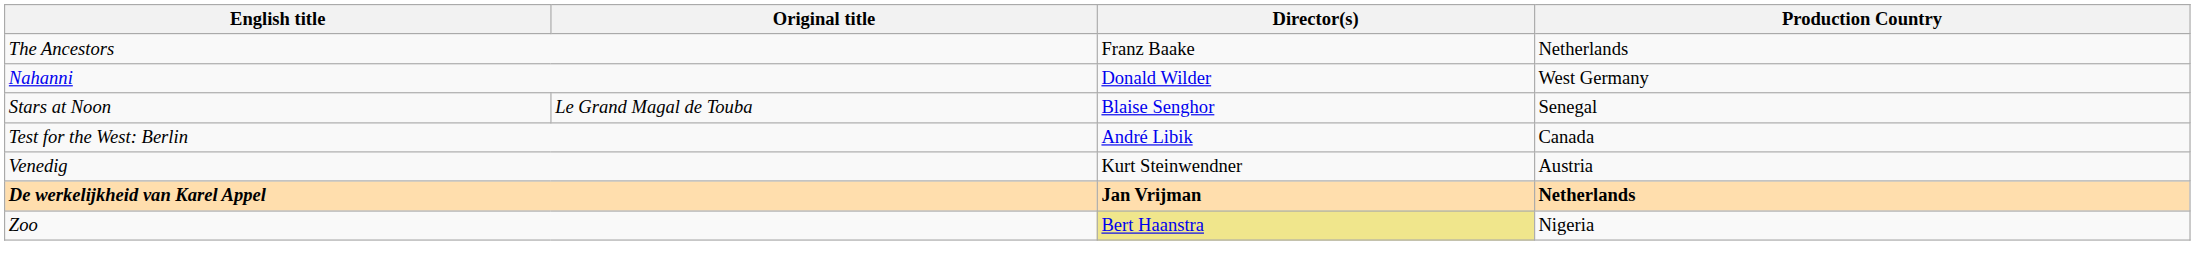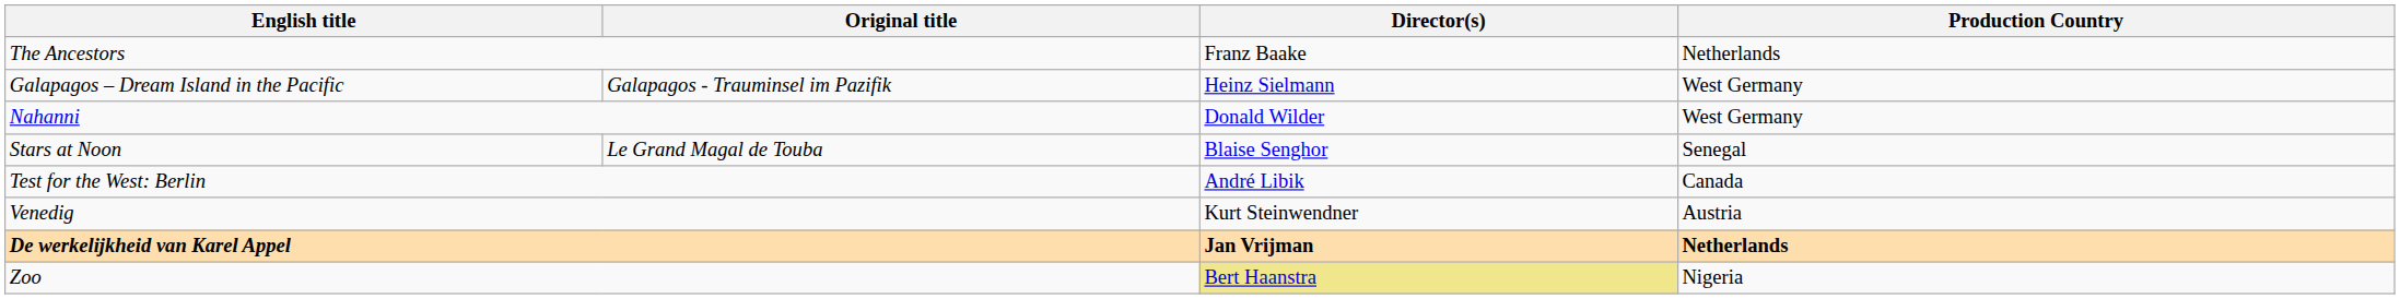 <table class="wikitable" width="95%" cellpadding="5">
 <tr>
 <th width="25%">English title</th>
 <th width="25%">Original title</th>
 <th width="20%">Director(s)</th>
 <th width="30%">Production Country</th>
 </tr>
 <tr>
 <td colspan="2"><em>The Ancestors</em></td>
 <td>Franz Baake</td>
 <td>Netherlands</td>
+</tr>
+<tr>
+<td><em>Galapagos – Dream Island in the Pacific</em></td>
+<td><em>Galapagos - Trauminsel im Pazifik </em></td>
+<td><a href='#'>Heinz Sielmann</a></td>
+<td>West Germany</td>
 </tr>
 <tr>
 <td colspan="2"><em><a href='#'>Nahanni</a></em></td>
 <td><a href='#'>Donald Wilder</a></td>
 <td>West Germany</td>
 </tr>
 <tr>
 <td><em>Stars at Noon</em></td>
 <td><em>Le Grand Magal de Touba</em></td>
 <td><a href='#'>Blaise Senghor</a></td>
 <td>Senegal</td>
 </tr>
 <tr>
 <td colspan="2"><em>Test for the West: Berlin</em></td>
 <td><a href='#'>André Libik</a></td>
 <td>Canada</td>
 </tr>
 <tr>
 <td colspan="2"><em>Venedig</em></td>
 <td>Kurt Steinwendner</td>
 <td>Austria</td>
 </tr>
 <tr style="background:#FFDEAD;">
 <td colspan="2"><strong><em>De werkelijkheid van Karel Appel</em></strong></td>
 <td><strong>Jan Vrijman</strong></td>
 <td><strong>Netherlands</strong></td>
 </tr>
 <tr>
 <td colspan="2"><em>Zoo</em></td>
 <td style="background: khaki;"><a href='#'>Bert Haanstra</a></td>
 <td>Nigeria</td>
 </tr>
 </table>
